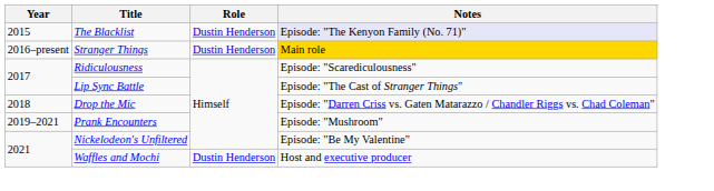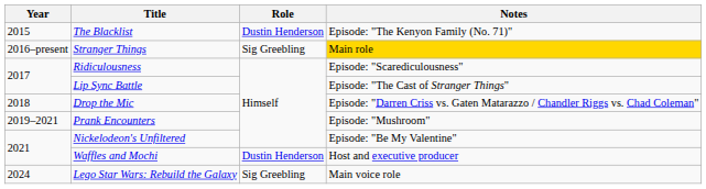 <table class="wikitable sortable">
 <tr>
 <th>Year</th>
 <th>Title</th>
 <th>Role</th>
 <th class="unsortable">Notes</th>
 </tr>
 <tr>
 <td>2015</td>
 <td><em><a href='#'>The Blacklist</a></em></td>
 <td><a href='#'>Dustin Henderson</a></td>
-<td style="background: lavender;">Episode: "The Kenyon Family (No. 71)"</td>
+<td>Episode: "The Kenyon Family (No. 71)"</td>
 </tr>
 <tr>
 <td>2016–present</td>
 <td><em><a href='#'>Stranger Things</a></em></td>
-<td><a href='#'>Dustin Henderson</a></td>
+<td>Sig Greebling</td>
 <td style="background: gold;">Main role</td>
 </tr>
 <tr>
 <td rowspan="2">2017</td>
 <td><em><a href='#'>Ridiculousness</a></em></td>
 <td rowspan="5">Himself</td>
 <td>Episode: "Scarediculousness"</td>
 </tr>
 <tr>
 <td><em><a href='#'>Lip Sync Battle</a></em></td>
 <td>Episode: "The Cast of <em>Stranger Things</em>"</td>
 </tr>
 <tr>
 <td>2018</td>
 <td><em><a href='#'>Drop the Mic</a></em></td>
 <td>Episode: "<a href='#'>Darren Criss</a> vs. Gaten Matarazzo / <a href='#'>Chandler Riggs</a> vs. <a href='#'>Chad Coleman</a>"</td>
 </tr>
 <tr>
 <td>2019–2021</td>
 <td><em><a href='#'>Prank Encounters</a></em></td>
 <td>Episode: "Mushroom"</td>
 </tr>
 <tr>
 <td rowspan="2">2021</td>
 <td><em><a href='#'>Nickelodeon's Unfiltered</a></em></td>
 <td>Episode: "Be My Valentine"</td>
 </tr>
 <tr>
 <td><em><a href='#'>Waffles and Mochi</a></em></td>
 <td><a href='#'>Dustin Henderson</a></td>
 <td>Host and <a href='#'>executive producer</a></td>
 </tr>
+<tr>
+<td>2024</td>
+<td><em><a href='#'>Lego Star Wars: Rebuild the Galaxy</a></em></td>
+<td>Sig Greebling</td>
+<td>Main voice role</td>
+</tr>
 </table>
